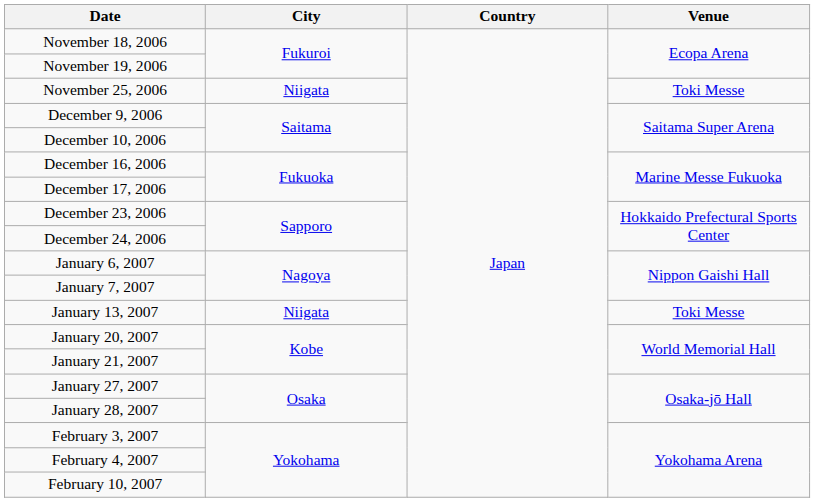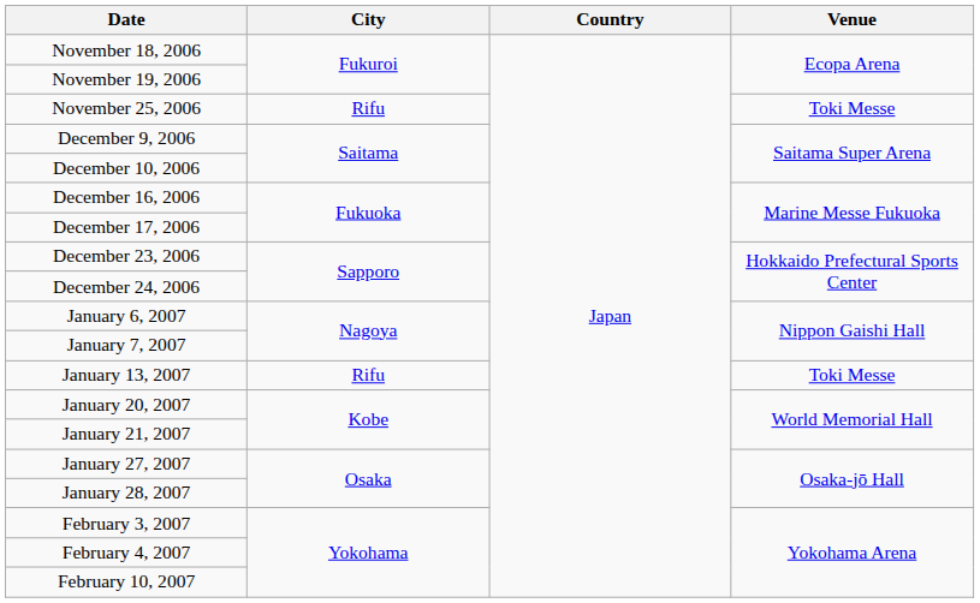 <table class="wikitable" style="text-align:center;">
 <tr>
 <th width="200">Date</th>
 <th width="200">City</th>
 <th width="200">Country</th>
 <th width="200">Venue</th>
 </tr>
 <tr>
 <td>November 18, 2006</td>
 <td rowspan="2"><a href='#'>Fukuroi</a></td>
 <td rowspan="19"><a href='#'>Japan</a></td>
 <td rowspan="2"><a href='#'>Ecopa Arena</a></td>
 </tr>
 <tr>
 <td>November 19, 2006</td>
 </tr>
 <tr>
 <td>November 25, 2006</td>
-<td><a href='#'>Niigata</a></td>
+<td><a href='#'>Rifu</a></td>
 <td><a href='#'>Toki Messe</a></td>
 </tr>
 <tr>
 <td>December 9, 2006</td>
 <td rowspan="2"><a href='#'>Saitama</a></td>
 <td rowspan="2"><a href='#'>Saitama Super Arena</a></td>
 </tr>
 <tr>
 <td>December 10, 2006</td>
 </tr>
 <tr>
 <td>December 16, 2006</td>
 <td rowspan="2"><a href='#'>Fukuoka</a></td>
 <td rowspan="2"><a href='#'>Marine Messe Fukuoka</a></td>
 </tr>
 <tr>
 <td>December 17, 2006</td>
 </tr>
 <tr>
 <td>December 23, 2006</td>
 <td rowspan="2"><a href='#'>Sapporo</a></td>
 <td rowspan="2"><a href='#'>Hokkaido Prefectural Sports Center</a></td>
 </tr>
 <tr>
 <td>December 24, 2006</td>
 </tr>
 <tr>
 <td>January 6, 2007</td>
 <td rowspan="2"><a href='#'>Nagoya</a></td>
 <td rowspan="2"><a href='#'>Nippon Gaishi Hall</a></td>
 </tr>
 <tr>
 <td>January 7, 2007</td>
 </tr>
 <tr>
 <td>January 13, 2007</td>
-<td><a href='#'>Niigata</a></td>
+<td><a href='#'>Rifu</a></td>
 <td><a href='#'>Toki Messe</a></td>
 </tr>
 <tr>
 <td>January 20, 2007</td>
 <td rowspan="2"><a href='#'>Kobe</a></td>
 <td rowspan="2"><a href='#'>World Memorial Hall</a></td>
 </tr>
 <tr>
 <td>January 21, 2007</td>
 </tr>
 <tr>
 <td>January 27, 2007</td>
 <td rowspan="2"><a href='#'>Osaka</a></td>
 <td rowspan="2"><a href='#'>Osaka-jō Hall</a></td>
 </tr>
 <tr>
 <td>January 28, 2007</td>
 </tr>
 <tr>
 <td>February 3, 2007</td>
 <td rowspan="3"><a href='#'>Yokohama</a></td>
 <td rowspan="3"><a href='#'>Yokohama Arena</a></td>
 </tr>
 <tr>
 <td>February 4, 2007</td>
 </tr>
 <tr>
 <td>February 10, 2007</td>
 </tr>
 </table>
